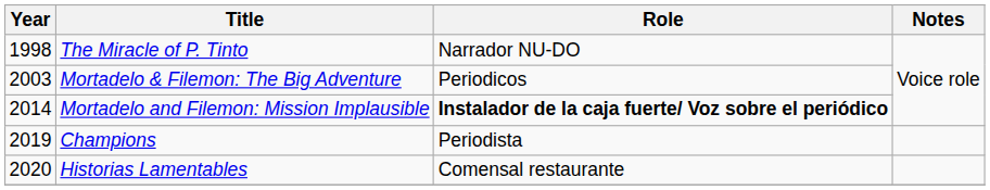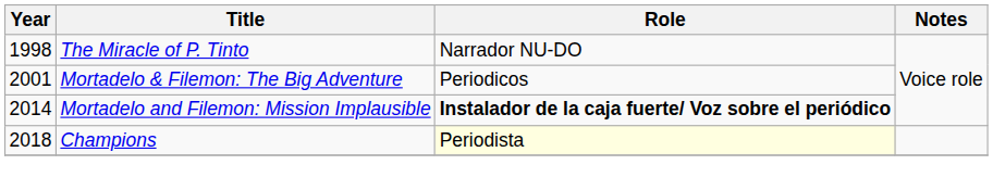 <table class="wikitable">
 <tr>
 <th>Year</th>
 <th>Title</th>
 <th>Role</th>
 <th>Notes</th>
 </tr>
 <tr>
 <td>1998</td>
 <td><em><a href='#'>The Miracle of P. Tinto</a></em></td>
 <td>Narrador NU-DO</td>
 <td rowspan=3>Voice role</td>
 </tr>
 <tr>
-<td>2003</td>
+<td>2001</td>
 <td><em><a href='#'>Mortadelo & Filemon: The Big Adventure</a></em></td>
 <td>Periodicos</td>
 </tr>
 <tr>
 <td>2014</td>
 <td><em><a href='#'>Mortadelo and Filemon: Mission Implausible</a></em></td>
 <td><strong>Instalador de la caja fuerte/ Voz sobre el periódico</strong></td>
 </tr>
 <tr>
-<td>2019</td>
+<td>2018</td>
 <td><em><a href='#'>Champions</a></em></td>
-<td>Periodista</td>
-<td></td>
-</tr>
-<tr>
-<td>2020</td>
-<td><em><a href='#'>Historias Lamentables</a></em></td>
-<td>Comensal restaurante</td>
+<td style="background: lightyellow;">Periodista</td>
 <td></td>
 </tr>
 <tr>
 </tr>
 </table>
